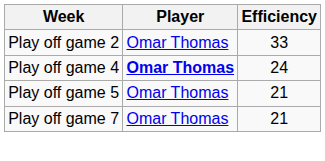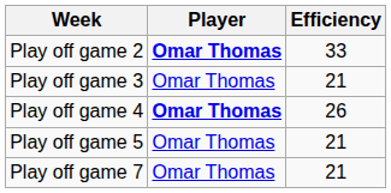 <table class="wikitable sortable" style="text-align: center;">
 <tr>
 <th align="center">Week</th>
 <th align="center">Player</th>
 <th align="center">Efficiency</th>
 </tr>
 <tr>
 <td>Play off game 2</td>
+<td align="left"><strong> <a href='#'>Omar Thomas</a></strong></td>
+<td>33</td>
+</tr>
+<tr>
+<td>Play off game 3</td>
 <td align="left"> <a href='#'>Omar Thomas</a></td>
-<td>33</td>
+<td>21</td>
 </tr>
 <tr>
 <td>Play off game 4</td>
 <td align="left"><strong> <a href='#'>Omar Thomas</a></strong></td>
-<td>24</td>
+<td>26</td>
 </tr>
 <tr>
 <td>Play off game 5</td>
 <td align="left"> <a href='#'>Omar Thomas</a></td>
 <td>21</td>
 </tr>
 <tr>
 <td>Play off game 7</td>
 <td align="left"> <a href='#'>Omar Thomas</a></td>
 <td>21</td>
 </tr>
 </table>
